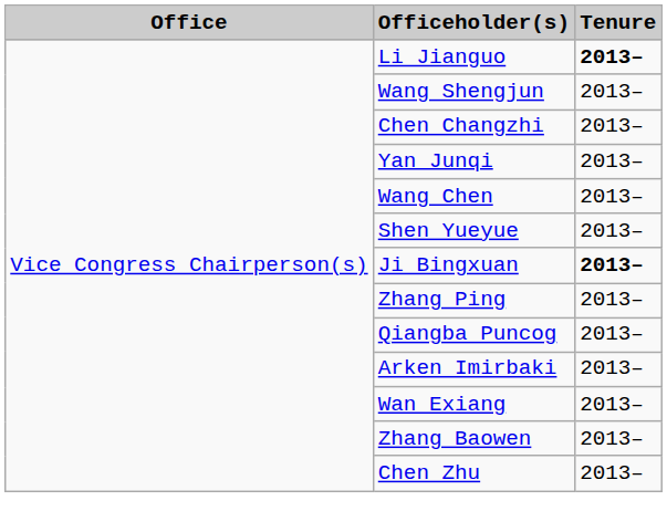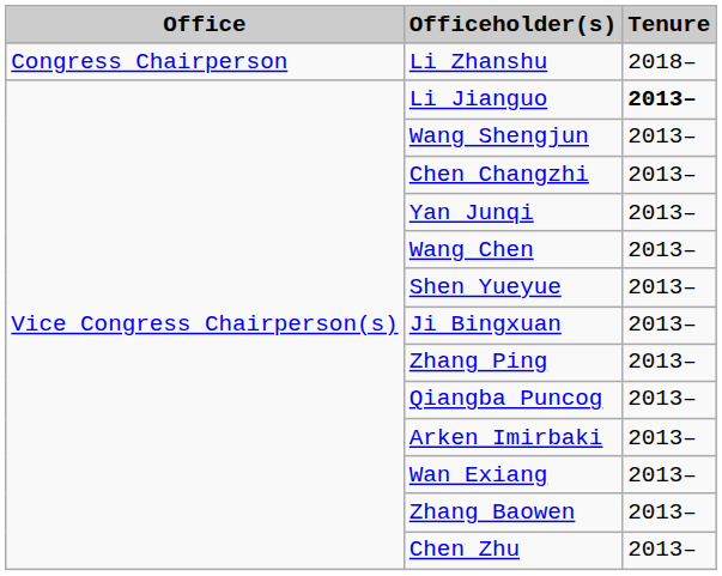 <table class="wikitable">
 <tr>
 <th style="background:#ccc;">Office</th>
 <th style="background:#ccc;">Officeholder(s)</th>
 <th style="background:#ccc;">Tenure</th>
+</tr>
+<tr>
+<td><a href='#'>Congress Chairperson</a></td>
+<td><a href='#'>Li Zhanshu</a></td>
+<td>2018–</td>
 </tr>
 <tr>
 <td rowspan="13"><a href='#'>Vice Congress Chairperson(s)</a></td>
 <td><a href='#'>Li Jianguo</a></td>
 <td><strong>2013–</strong></td>
 </tr>
 <tr>
 <td><a href='#'>Wang Shengjun</a></td>
 <td>2013–</td>
 </tr>
 <tr>
 <td><a href='#'>Chen Changzhi</a> </td>
 <td>2013–</td>
 </tr>
 <tr>
 <td><a href='#'>Yan Junqi</a> </td>
 <td>2013–</td>
 </tr>
 <tr>
 <td><a href='#'>Wang Chen</a></td>
 <td>2013–</td>
 </tr>
 <tr>
 <td><a href='#'>Shen Yueyue</a> </td>
 <td>2013–</td>
 </tr>
 <tr>
 <td><a href='#'>Ji Bingxuan</a></td>
-<td><strong>2013–</strong></td>
+<td>2013–</td>
 </tr>
 <tr>
 <td><a href='#'>Zhang Ping</a></td>
 <td>2013–</td>
 </tr>
 <tr>
 <td><a href='#'>Qiangba Puncog</a> </td>
 <td>2013–</td>
 </tr>
 <tr>
 <td><a href='#'>Arken Imirbaki</a> </td>
 <td>2013–</td>
 </tr>
 <tr>
 <td><a href='#'>Wan Exiang</a> </td>
 <td>2013–</td>
 </tr>
 <tr>
 <td><a href='#'>Zhang Baowen</a> </td>
 <td>2013–</td>
 </tr>
 <tr>
 <td><a href='#'>Chen Zhu</a> </td>
 <td>2013–</td>
 </tr>
 </table>
